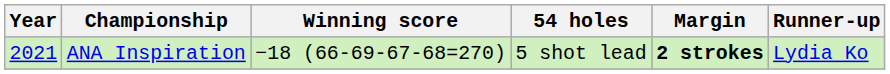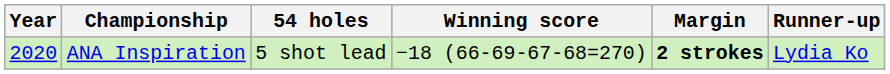 <table class="wikitable">
 <tr>
 <th>Year</th>
 <th>Championship</th>
+<th>54 holes</th>
 <th>Winning score</th>
-<th>54 holes</th>
 <th>Margin</th>
 <th>Runner-up</th>
 </tr>
 <tr style="background:#D0F0C0;">
-<td><a href='#'>2021</a></td>
+<td><a href='#'>2020</a></td>
 <td><a href='#'>ANA Inspiration</a></td>
+<td>5 shot lead</td>
 <td>−18 (66-69-67-68=270)</td>
-<td>5 shot lead</td>
 <td><strong>2 strokes</strong></td>
 <td> <a href='#'>Lydia Ko</a></td>
 </tr>
 </table>
